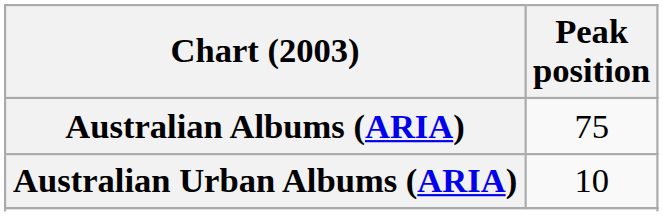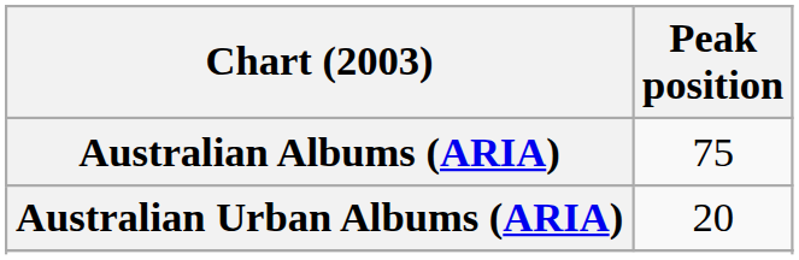 <table class="wikitable sortable plainrowheaders">
 <tr>
 <th>Chart (2003)</th>
 <th>Peak<br>position</th>
 </tr>
 <tr>
 <th scope="row">Australian Albums (<a href='#'>ARIA</a>)</th>
 <td align="center">75</td>
 </tr>
 <tr>
 <th scope="row">Australian Urban Albums (<a href='#'>ARIA</a>)</th>
-<td align="center">10</td>
+<td align="center">20</td>
 </tr>
 <tr>
 </tr>
 <tr>
 </tr>
 <tr>
 </tr>
 <tr>
 </tr>
 <tr>
 </tr>
 <tr>
 </tr>
 <tr>
 </tr>
 <tr>
 </tr>
 <tr>
 </tr>
 <tr>
 </tr>
 <tr>
 </tr>
 </table>
